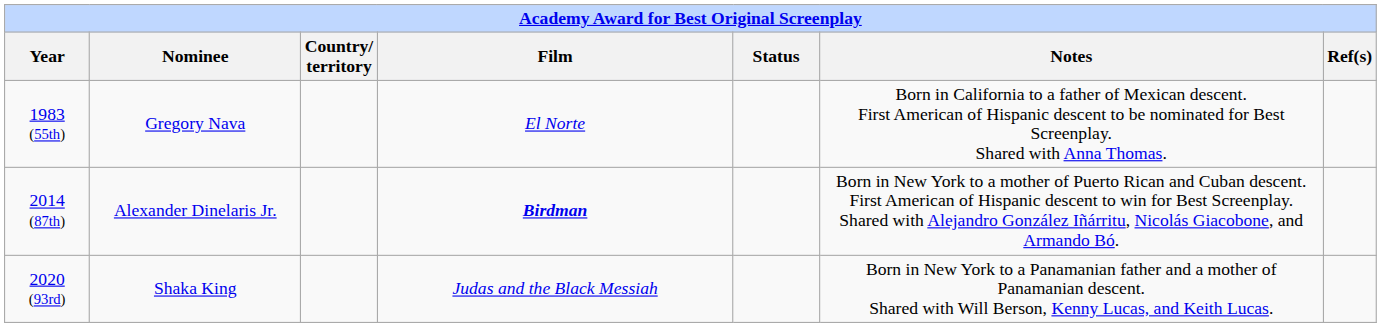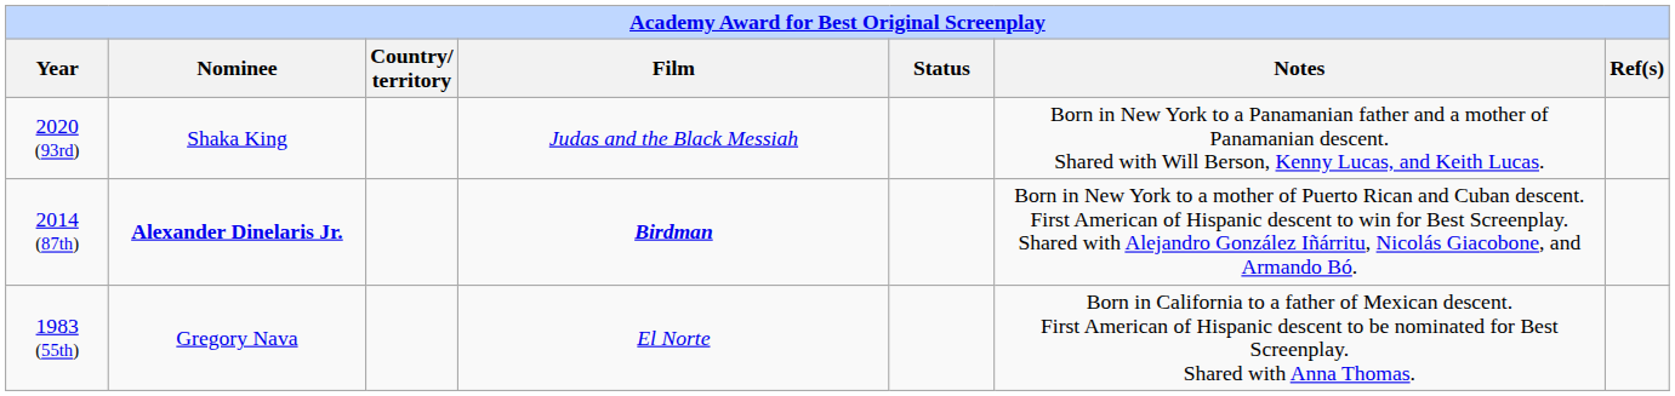 <table class="wikitable" style="text-align: center">
 <tr style="background:#bfd7ff;">
 <td colspan="7" style="text-align:center;"><strong><a href='#'>Academy Award for Best Original Screenplay</a></strong></td>
 </tr>
 <tr style="background:#ebf5ff;">
 <th style="width:75px;">Year</th>
 <th style="width:200px;">Nominee</th>
 <th style="width:50px;">Country/<br>territory</th>
 <th style="width:350px;">Film</th>
 <th style="width:75px;">Status</th>
 <th style="width:500px;">Notes</th>
 <th width="3">Ref(s)</th>
 </tr>
 <tr>
+<td style="text-align: center"><a href='#'>2020</a> <br><small> (<a href='#'>93rd</a>)</small></td>
+<td><a href='#'>Shaka King</a></td>
+<td></td>
+<td><em><a href='#'>Judas and the Black Messiah</a></em></td>
+<td></td>
+<td>Born in New York to a Panamanian father and a mother of Panamanian descent.<br>Shared with Will Berson, <a href='#'>Kenny Lucas, and Keith Lucas</a>.</td>
+<td></td>
+</tr>
+<tr>
+<td style="text-align: center"><a href='#'>2014</a><br><small>(<a href='#'>87th</a>)</small></td>
+<td><strong><a href='#'>Alexander Dinelaris Jr.</a></strong></td>
+<td><div><br></div></td>
+<td><strong><em><a href='#'>Birdman</a></em></strong></td>
+<td></td>
+<td>Born in New York to a mother of Puerto Rican and Cuban descent.<br>First American of Hispanic descent to win for Best Screenplay. Shared with <a href='#'>Alejandro González Iñárritu</a>, <a href='#'>Nicolás Giacobone</a>, and <a href='#'>Armando Bó</a>.</td>
+<td><br></td>
+</tr>
+<tr>
 <td style="text-align: center"><a href='#'>1983</a><br><small>(<a href='#'>55th</a>)</small></td>
 <td><a href='#'>Gregory Nava</a></td>
 <td><div></div></td>
 <td><em><a href='#'>El Norte</a></em></td>
 <td></td>
 <td>Born in California to a father of Mexican descent.<br>First American of Hispanic descent to be nominated for Best Screenplay.<br>Shared with <a href='#'>Anna Thomas</a>.</td>
 <td style="text-align: center"></td>
 </tr>
-<tr>
-<td style="text-align: center"><a href='#'>2014</a><br><small>(<a href='#'>87th</a>)</small></td>
-<td><a href='#'>Alexander Dinelaris Jr.</a></td>
-<td><div><br></div></td>
-<td><strong><em><a href='#'>Birdman</a></em></strong></td>
-<td></td>
-<td>Born in New York to a mother of Puerto Rican and Cuban descent.<br>First American of Hispanic descent to win for Best Screenplay. Shared with <a href='#'>Alejandro González Iñárritu</a>, <a href='#'>Nicolás Giacobone</a>, and <a href='#'>Armando Bó</a>.</td>
-<td><br></td>
-</tr>
-<tr>
-<td style="text-align: center"><a href='#'>2020</a> <br><small> (<a href='#'>93rd</a>)</small></td>
-<td><a href='#'>Shaka King</a></td>
-<td></td>
-<td><em><a href='#'>Judas and the Black Messiah</a></em></td>
-<td></td>
-<td>Born in New York to a Panamanian father and a mother of Panamanian descent.<br>Shared with Will Berson, <a href='#'>Kenny Lucas, and Keith Lucas</a>.</td>
-<td></td>
-</tr>
 </table>
